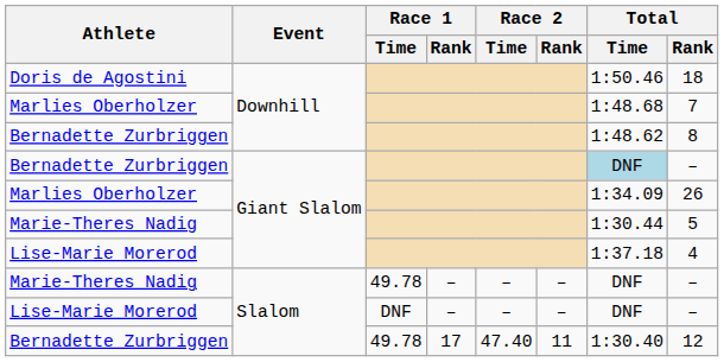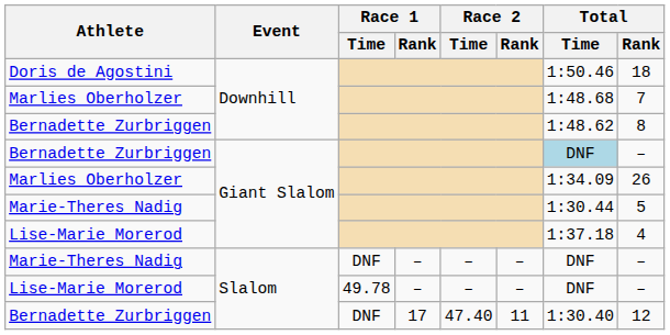 <table class="wikitable" style="font-size:90%">
 <tr>
 <th rowspan="2">Athlete</th>
 <th rowspan="2">Event</th>
 <th colspan="2">Race 1</th>
 <th colspan="2">Race 2</th>
 <th colspan="2">Total</th>
 </tr>
 <tr>
 <th>Time</th>
 <th>Rank</th>
 <th>Time</th>
 <th>Rank</th>
 <th>Time</th>
 <th>Rank</th>
 </tr>
 <tr>
 <td><a href='#'>Doris de Agostini</a></td>
 <td rowspan="3">Downhill</td>
 <td colspan="4" bgcolor="wheat"></td>
 <td align="center">1:50.46</td>
 <td align="center">18</td>
 </tr>
 <tr>
 <td><a href='#'>Marlies Oberholzer</a></td>
 <td colspan="4" bgcolor="wheat"></td>
 <td align="center">1:48.68</td>
 <td align="center">7</td>
 </tr>
 <tr>
 <td><a href='#'>Bernadette Zurbriggen</a></td>
 <td colspan="4" bgcolor="wheat"></td>
 <td align="center">1:48.62</td>
 <td align="center">8</td>
 </tr>
 <tr>
 <td><a href='#'>Bernadette Zurbriggen</a></td>
 <td rowspan="4">Giant Slalom</td>
 <td colspan="4" bgcolor="wheat"></td>
 <td align="center" style="background: lightblue;">DNF</td>
 <td align="center">–</td>
 </tr>
 <tr>
 <td><a href='#'>Marlies Oberholzer</a></td>
 <td colspan="4" bgcolor="wheat"></td>
 <td align="center">1:34.09</td>
 <td align="center">26</td>
 </tr>
 <tr>
 <td><a href='#'>Marie-Theres Nadig</a></td>
 <td colspan="4" bgcolor="wheat"></td>
 <td align="center">1:30.44</td>
 <td align="center">5</td>
 </tr>
 <tr>
 <td><a href='#'>Lise-Marie Morerod</a></td>
 <td colspan="4" bgcolor="wheat"></td>
 <td align="center">1:37.18</td>
 <td align="center">4</td>
 </tr>
 <tr>
 <td><a href='#'>Marie-Theres Nadig</a></td>
 <td rowspan="3">Slalom</td>
+<td align="center">DNF</td>
+<td align="center">–</td>
+<td align="center">–</td>
+<td align="center">–</td>
+<td align="center">DNF</td>
+<td align="center">–</td>
+</tr>
+<tr>
+<td><a href='#'>Lise-Marie Morerod</a></td>
 <td align="center">49.78</td>
 <td align="center">–</td>
 <td align="center">–</td>
 <td align="center">–</td>
 <td align="center">DNF</td>
 <td align="center">–</td>
 </tr>
 <tr>
-<td><a href='#'>Lise-Marie Morerod</a></td>
+<td><a href='#'>Bernadette Zurbriggen</a></td>
 <td align="center">DNF</td>
-<td align="center">–</td>
-<td align="center">–</td>
-<td align="center">–</td>
-<td align="center">DNF</td>
-<td align="center">–</td>
-</tr>
-<tr>
-<td><a href='#'>Bernadette Zurbriggen</a></td>
-<td align="center">49.78</td>
 <td align="center">17</td>
 <td align="center">47.40</td>
 <td align="center">11</td>
 <td align="center">1:30.40</td>
 <td align="center">12</td>
 </tr>
 </table>
